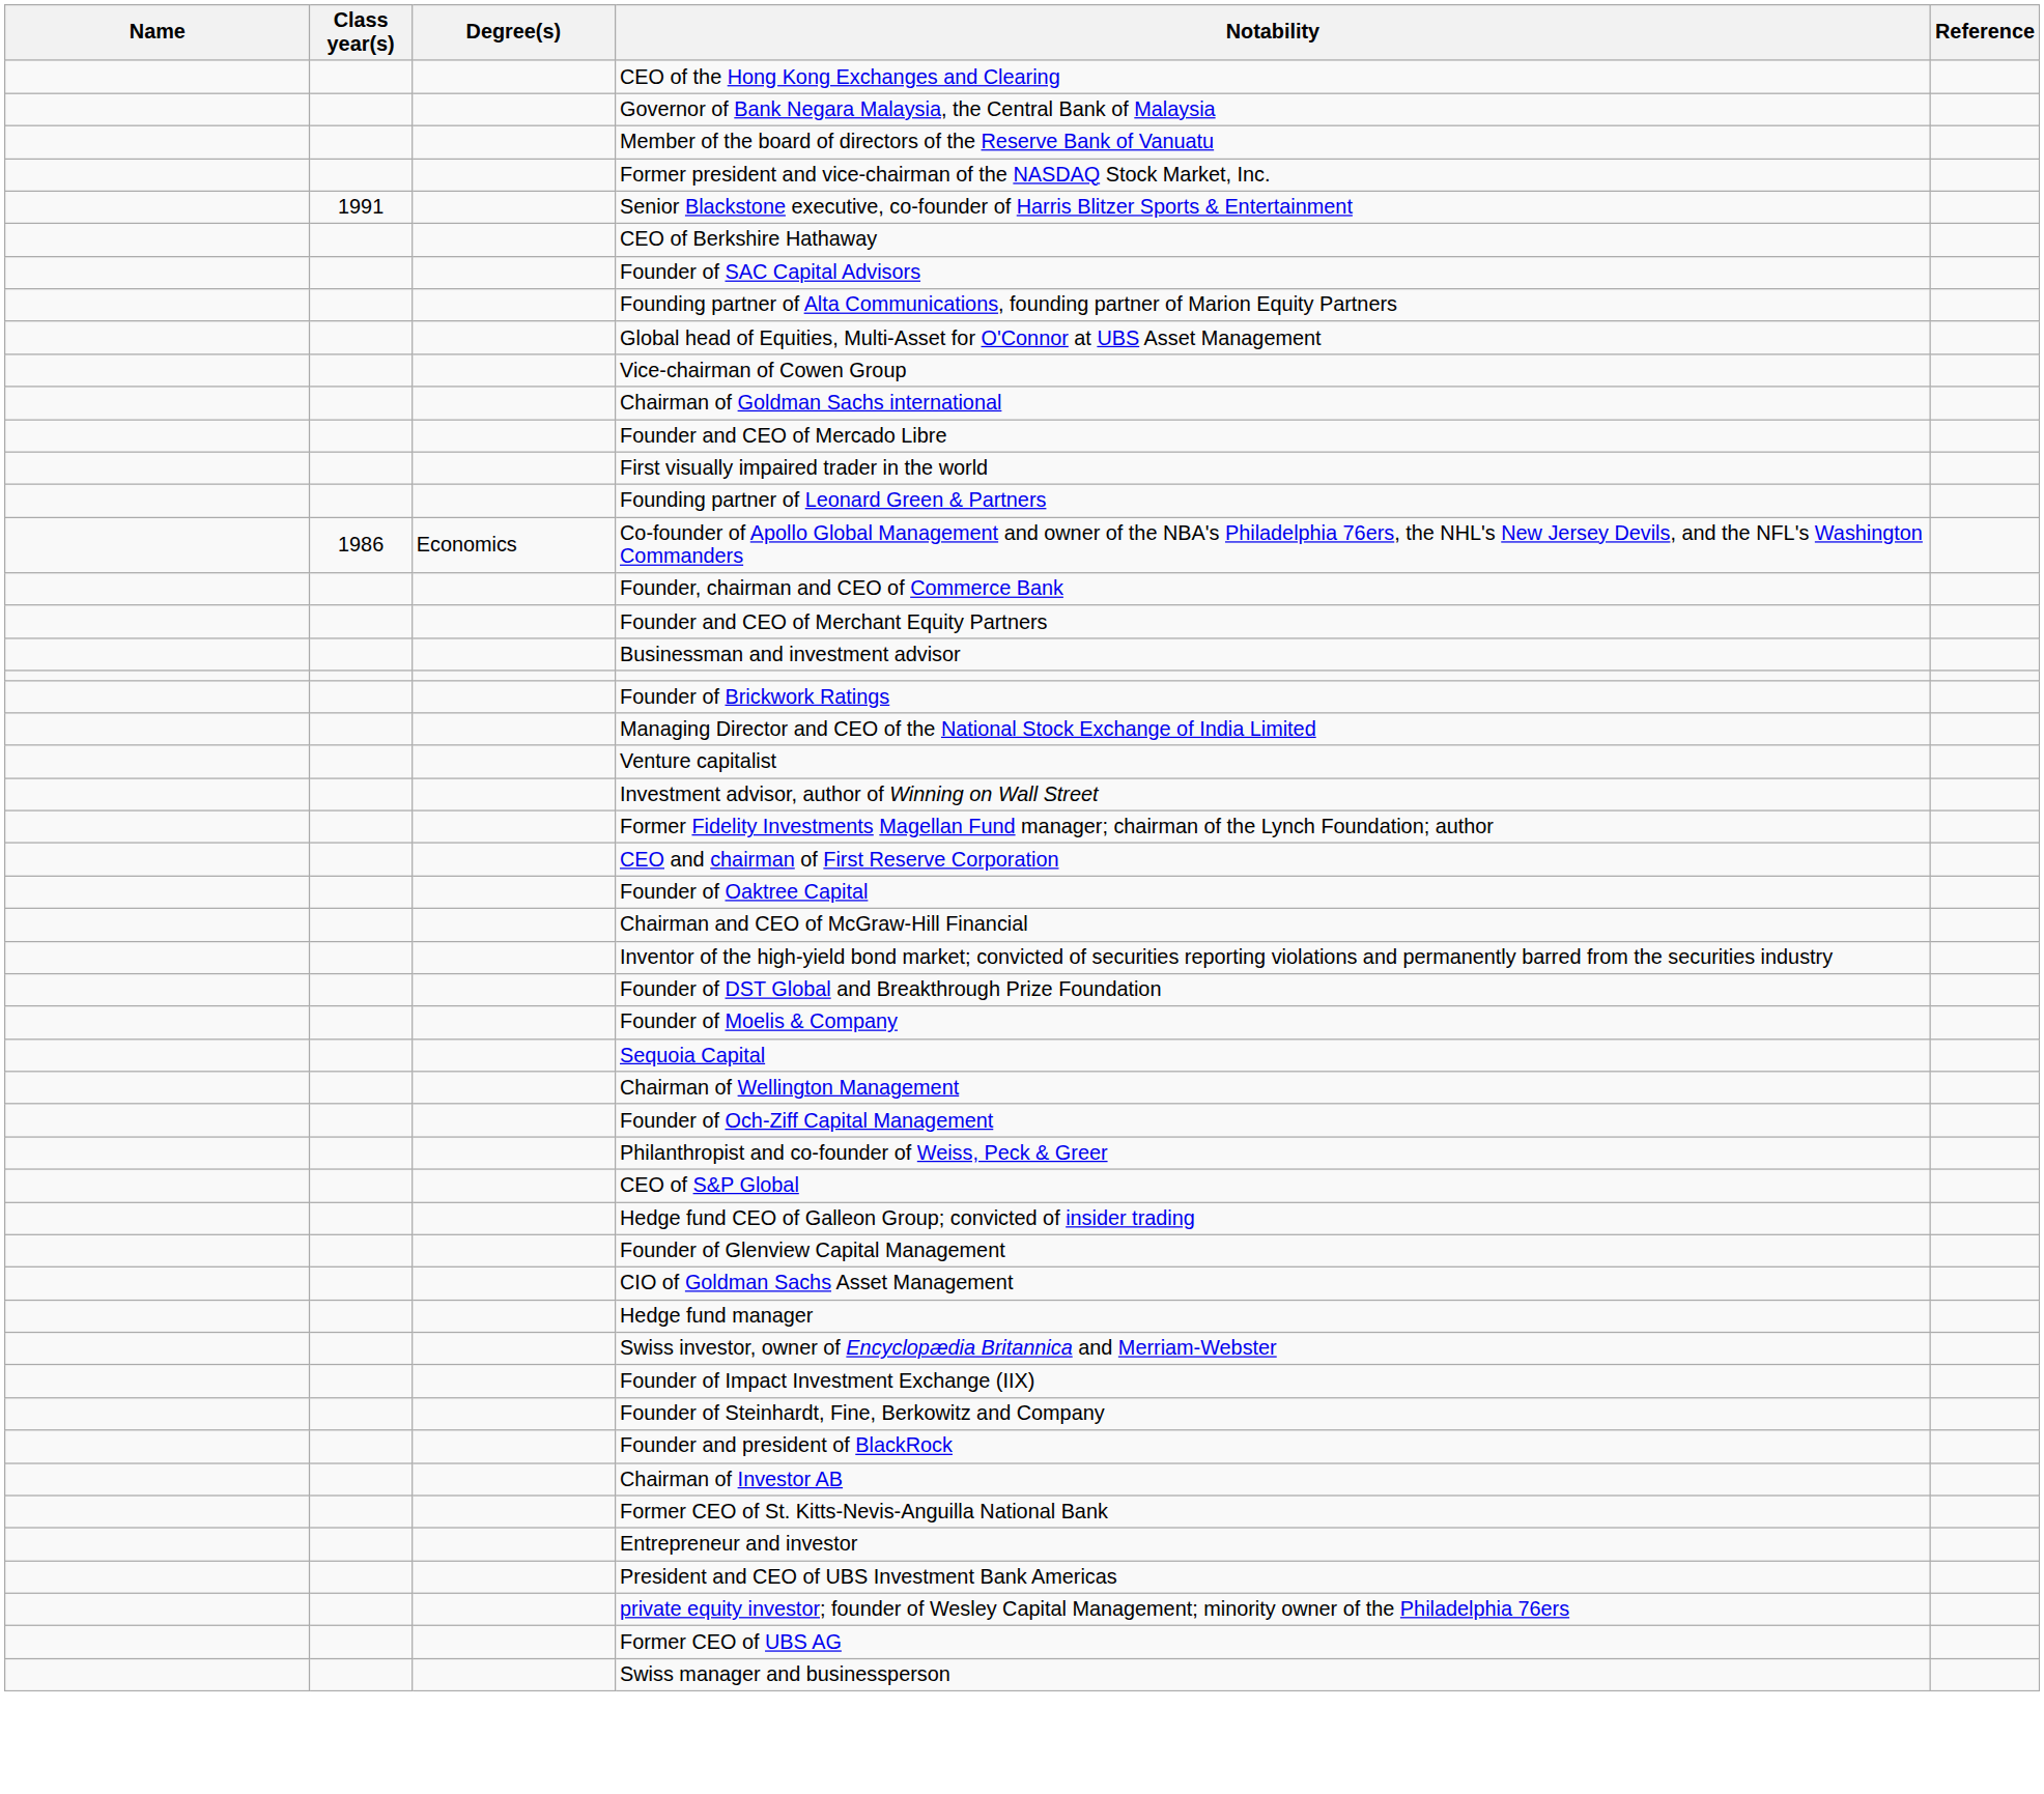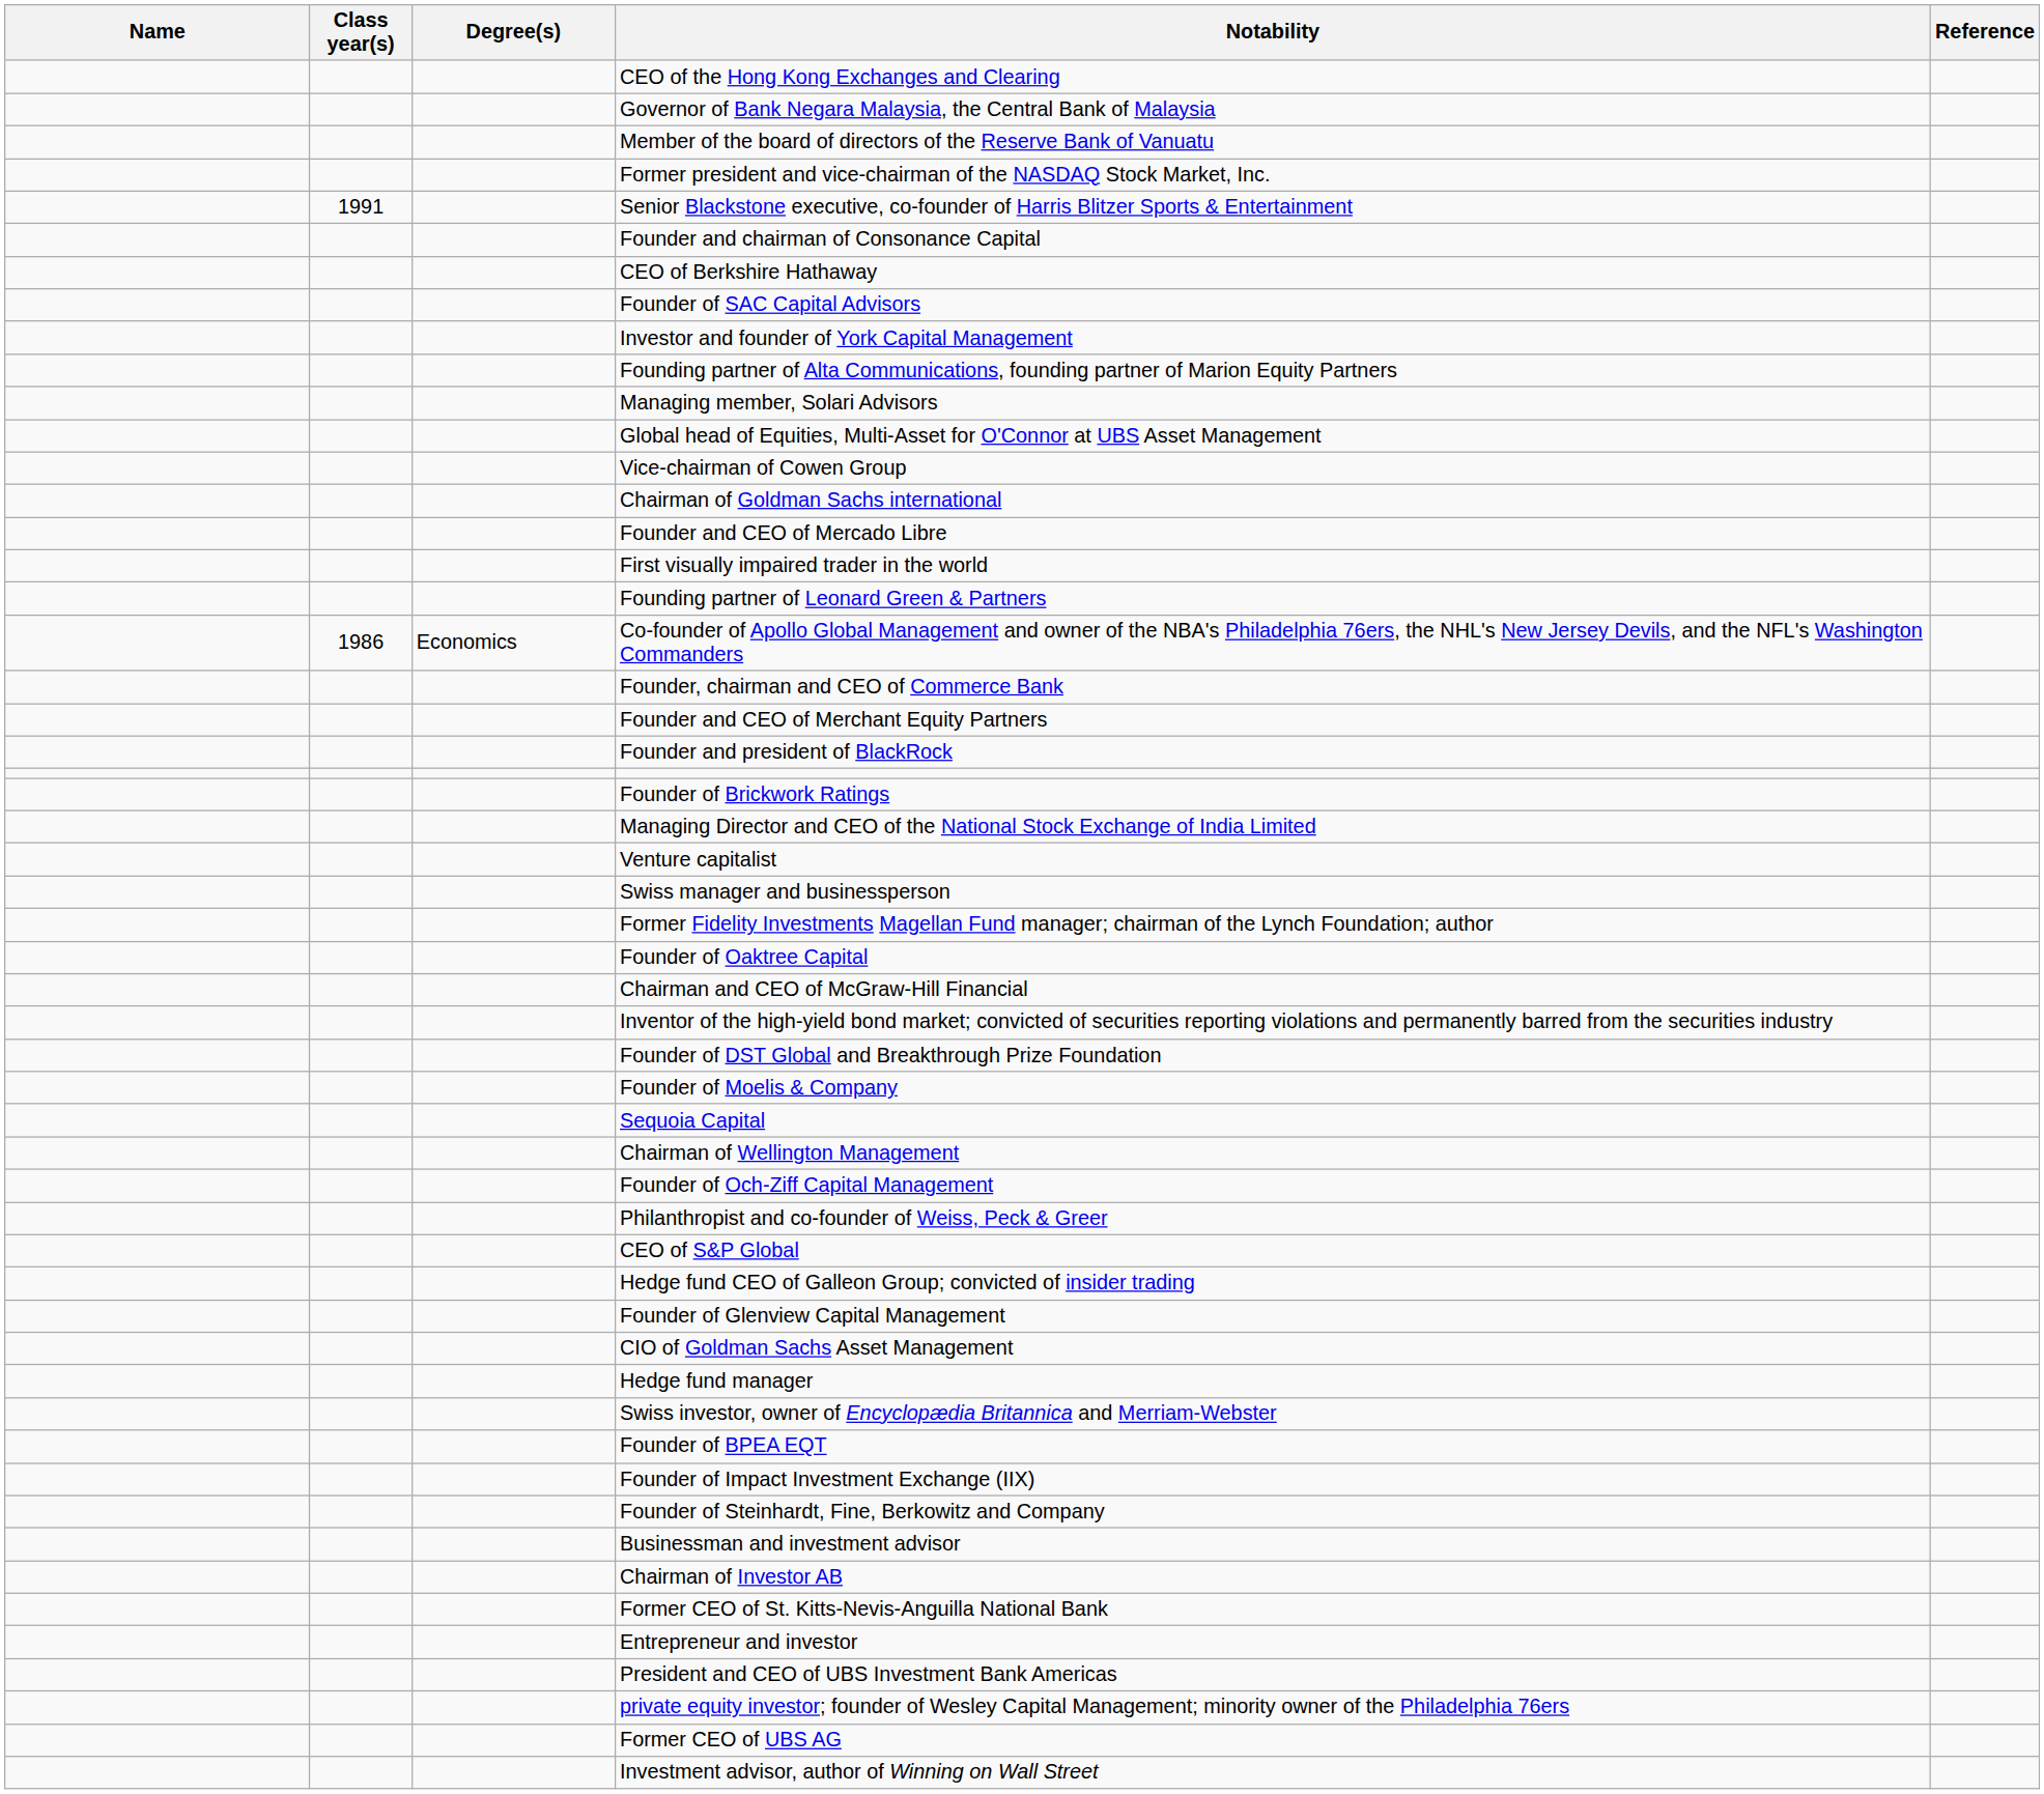 <table class="wikitable sortable" style="width:100%">
 <tr>
 <th style="width:15%;">Name</th>
 <th style="width:5%;">Class year(s)</th>
 <th style="width:10%;">Degree(s)</th>
 <th style="width:*;" class="unsortable">Notability</th>
 <th style="width:5%;" class="unsortable">Reference</th>
 </tr>
 <tr>
 <td></td>
 <td style="text-align:center;"></td>
 <td></td>
 <td>CEO of the <a href='#'>Hong Kong Exchanges and Clearing</a></td>
 <td style="text-align:center;"></td>
 </tr>
 <tr>
 <td></td>
 <td style="text-align:center;"></td>
 <td></td>
 <td>Governor of <a href='#'>Bank Negara Malaysia</a>, the Central Bank of <a href='#'>Malaysia</a></td>
 <td style="text-align:center;"></td>
 </tr>
 <tr>
 <td></td>
 <td style="text-align:center;"></td>
 <td></td>
 <td>Member of the board of directors of the <a href='#'>Reserve Bank of Vanuatu</a></td>
 <td style="text-align:center;"></td>
 </tr>
 <tr>
 <td></td>
 <td style="text-align:center;"></td>
 <td></td>
 <td>Former president and vice-chairman of the <a href='#'>NASDAQ</a> Stock Market, Inc.</td>
 <td style="text-align:center;"></td>
 </tr>
 <tr>
 <td></td>
 <td style="text-align:center;">1991</td>
 <td></td>
 <td>Senior <a href='#'>Blackstone</a> executive, co-founder of <a href='#'>Harris Blitzer Sports & Entertainment</a></td>
 <td style="text-align:center;"></td>
 </tr>
 <tr>
 <td></td>
 <td style="text-align:center;"></td>
 <td></td>
+<td>Founder and chairman of Consonance Capital</td>
+<td style="text-align:center;"></td>
+</tr>
+<tr>
+<td></td>
+<td style="text-align:center;"></td>
+<td></td>
 <td>CEO of Berkshire Hathaway</td>
 <td style="text-align:center;"></td>
 </tr>
 <tr>
 <td></td>
 <td style="text-align:center;"></td>
 <td></td>
 <td>Founder of <a href='#'>SAC Capital Advisors</a></td>
 <td style="text-align:center;"></td>
 </tr>
 <tr>
 <td></td>
 <td style="text-align:center;"></td>
 <td></td>
+<td>Investor and founder of <a href='#'>York Capital Management</a></td>
+<td style="text-align:center;"></td>
+</tr>
+<tr>
+<td></td>
+<td style="text-align:center;"></td>
+<td></td>
 <td>Founding partner of <a href='#'>Alta Communications</a>, founding partner of Marion Equity Partners</td>
+<td style="text-align:center;"></td>
+</tr>
+<tr>
+<td></td>
+<td style="text-align:center;"></td>
+<td></td>
+<td>Managing member, Solari Advisors</td>
 <td style="text-align:center;"></td>
 </tr>
 <tr>
 <td></td>
 <td style="text-align:center;"></td>
 <td></td>
 <td>Global head of Equities, Multi-Asset for <a href='#'>O'Connor</a> at <a href='#'>UBS</a> Asset Management</td>
 <td style="text-align:center;"></td>
 </tr>
 <tr>
 <td></td>
 <td style="text-align:center;"></td>
 <td></td>
 <td>Vice-chairman of Cowen Group</td>
 <td style="text-align:center;"></td>
 </tr>
 <tr>
 <td></td>
 <td style="text-align:center;"></td>
 <td></td>
 <td>Chairman of <a href='#'>Goldman Sachs international</a></td>
 <td style="text-align:center;"></td>
 </tr>
 <tr>
 <td></td>
 <td style="text-align:center;"></td>
 <td></td>
 <td>Founder and CEO of Mercado Libre</td>
 <td style="text-align:center;"></td>
 </tr>
 <tr>
 <td></td>
 <td style="text-align:center;"></td>
 <td></td>
 <td>First visually impaired trader in the world</td>
 <td style="text-align:center;"></td>
 </tr>
 <tr>
 <td></td>
 <td style="text-align:center;"></td>
 <td></td>
 <td>Founding partner of <a href='#'>Leonard Green & Partners</a></td>
 <td style="text-align:center;"></td>
 </tr>
 <tr>
 <td></td>
 <td style="text-align:center;">1986</td>
 <td>Economics</td>
 <td>Co-founder of <a href='#'>Apollo Global Management</a> and owner of the NBA's <a href='#'>Philadelphia 76ers</a>, the NHL's <a href='#'>New Jersey Devils</a>, and the NFL's <a href='#'>Washington Commanders</a></td>
 <td style="text-align:center;"></td>
 </tr>
 <tr>
 <td></td>
 <td style="text-align:center;"></td>
 <td></td>
 <td>Founder, chairman and CEO of <a href='#'>Commerce Bank</a></td>
 <td style="text-align:center;"></td>
 </tr>
 <tr>
 <td></td>
 <td style="text-align:center;"></td>
 <td></td>
 <td>Founder and CEO of Merchant Equity Partners</td>
 <td style="text-align:center;"></td>
 </tr>
 <tr>
 <td></td>
 <td style="text-align:center;"></td>
 <td></td>
-<td>Businessman and investment advisor</td>
+<td>Founder and president of <a href='#'>BlackRock</a></td>
 <td style="text-align:center;"></td>
 </tr>
 <tr>
 <td></td>
 <td style="text-align:center;"></td>
 <td></td>
 <td></td>
 <td style="text-align:center;"></td>
 </tr>
 <tr>
 <td></td>
 <td style="text-align:center;"></td>
 <td></td>
 <td>Founder of <a href='#'>Brickwork Ratings</a></td>
 <td style="text-align:center;"></td>
 </tr>
 <tr>
 <td></td>
 <td style="text-align:center;"></td>
 <td></td>
 <td>Managing Director and CEO of the <a href='#'>National Stock Exchange of India Limited</a></td>
 <td style="text-align:center;"></td>
 </tr>
 <tr>
 <td></td>
 <td style="text-align:center;"></td>
 <td></td>
 <td>Venture capitalist</td>
 <td style="text-align:center;"></td>
 </tr>
 <tr>
 <td></td>
 <td style="text-align:center;"></td>
 <td></td>
-<td>Investment advisor, author of <em>Winning on Wall Street</em></td>
+<td>Swiss manager and businessperson</td>
 <td style="text-align:center;"></td>
 </tr>
 <tr>
 <td></td>
 <td style="text-align:center;"></td>
 <td></td>
 <td>Former <a href='#'>Fidelity Investments</a> <a href='#'>Magellan Fund</a> manager; chairman of the Lynch Foundation; author</td>
-<td style="text-align:center;"></td>
-</tr>
-<tr>
-<td></td>
-<td style="text-align:center;"></td>
-<td></td>
-<td><a href='#'>CEO</a> and <a href='#'>chairman</a> of <a href='#'>First Reserve Corporation</a></td>
 <td style="text-align:center;"></td>
 </tr>
 <tr>
 <td></td>
 <td style="text-align:center;"></td>
 <td></td>
 <td>Founder of <a href='#'>Oaktree Capital</a></td>
 <td style="text-align:center;"></td>
 </tr>
 <tr>
 <td></td>
 <td style="text-align:center;"></td>
 <td></td>
 <td>Chairman and CEO of McGraw-Hill Financial</td>
 <td style="text-align:center;"></td>
 </tr>
 <tr>
 <td></td>
 <td style="text-align:center;"></td>
 <td></td>
 <td>Inventor of the high-yield bond market; convicted of securities reporting violations and permanently barred from the securities industry</td>
 <td style="text-align:center;"></td>
 </tr>
 <tr>
 <td></td>
 <td style="text-align:center;"></td>
 <td></td>
 <td>Founder of <a href='#'>DST Global</a> and Breakthrough Prize Foundation</td>
 <td style="text-align:center;"></td>
 </tr>
 <tr>
 <td></td>
 <td style="text-align:center;"></td>
 <td></td>
 <td>Founder of <a href='#'>Moelis & Company</a></td>
 <td style="text-align:center;"></td>
 </tr>
 <tr>
 <td></td>
 <td style="text-align:center;"></td>
 <td></td>
 <td><a href='#'>Sequoia Capital</a></td>
 <td style="text-align:center;"></td>
 </tr>
 <tr>
 <td></td>
 <td style="text-align:center;"></td>
 <td></td>
 <td>Chairman of <a href='#'>Wellington Management</a></td>
 <td style="text-align:center;"></td>
 </tr>
 <tr>
 <td></td>
 <td style="text-align:center;"></td>
 <td></td>
 <td>Founder of <a href='#'>Och-Ziff Capital Management</a></td>
 <td style="text-align:center;"></td>
 </tr>
 <tr>
 <td></td>
 <td style="text-align:center;"></td>
 <td></td>
 <td>Philanthropist and co-founder of <a href='#'>Weiss, Peck & Greer</a></td>
 <td style="text-align:center;"></td>
 </tr>
 <tr>
 <td></td>
 <td style="text-align:center;"></td>
 <td></td>
 <td>CEO of <a href='#'>S&P Global</a></td>
 <td style="text-align:center;"></td>
 </tr>
 <tr>
 <td></td>
 <td style="text-align:center;"></td>
 <td></td>
 <td>Hedge fund CEO of Galleon Group; convicted of <a href='#'>insider trading</a></td>
 <td style="text-align:center;"></td>
 </tr>
 <tr>
 <td></td>
 <td style="text-align:center;"></td>
 <td></td>
 <td>Founder of Glenview Capital Management</td>
 <td style="text-align:center;"></td>
 </tr>
 <tr>
 <td></td>
 <td style="text-align:center;"></td>
 <td></td>
 <td>CIO of <a href='#'>Goldman Sachs</a> Asset Management</td>
 <td style="text-align:center;"></td>
 </tr>
 <tr>
 <td></td>
 <td style="text-align:center;"></td>
 <td></td>
 <td>Hedge fund manager</td>
 <td style="text-align:center;"></td>
 </tr>
 <tr>
 <td></td>
 <td style="text-align:center;"></td>
 <td></td>
 <td>Swiss investor, owner of <em><a href='#'>Encyclopædia Britannica</a></em> and <a href='#'>Merriam-Webster</a></td>
 <td style="text-align:center;"></td>
 </tr>
 <tr>
 <td></td>
 <td style="text-align:center;"></td>
 <td></td>
+<td>Founder of <a href='#'>BPEA EQT</a></td>
+<td style="text-align:center;"></td>
+</tr>
+<tr>
+<td></td>
+<td style="text-align:center;"></td>
+<td></td>
 <td>Founder of Impact Investment Exchange (IIX)</td>
 <td style="text-align:center;"></td>
 </tr>
 <tr>
 <td></td>
 <td style="text-align:center;"></td>
 <td></td>
 <td>Founder of Steinhardt, Fine, Berkowitz and Company</td>
 <td style="text-align:center;"></td>
 </tr>
 <tr>
 <td></td>
 <td style="text-align:center;"></td>
 <td></td>
-<td>Founder and president of <a href='#'>BlackRock</a></td>
+<td>Businessman and investment advisor</td>
 <td style="text-align:center;"></td>
 </tr>
 <tr>
 <td></td>
 <td style="text-align:center;"></td>
 <td></td>
 <td>Chairman of <a href='#'>Investor AB</a></td>
 <td style="text-align:center;"></td>
 </tr>
 <tr>
 <td></td>
 <td style="text-align:center;"></td>
 <td></td>
 <td>Former CEO of  St. Kitts-Nevis-Anguilla National Bank</td>
 <td style="text-align:center;"></td>
 </tr>
 <tr>
 <td></td>
 <td style="text-align:center;"></td>
 <td></td>
 <td>Entrepreneur and investor</td>
 <td style="text-align:center;"></td>
 </tr>
 <tr>
 <td></td>
 <td style="text-align:center;"></td>
 <td></td>
 <td>President and CEO of UBS Investment Bank Americas</td>
 <td style="text-align:center;"></td>
 </tr>
 <tr>
 <td></td>
 <td style="text-align:center;"></td>
 <td></td>
 <td><a href='#'>private equity investor</a>; founder of Wesley Capital Management; minority owner of the <a href='#'>Philadelphia 76ers</a></td>
 <td style="text-align:center;"></td>
 </tr>
 <tr>
 <td></td>
 <td style="text-align:center;"></td>
 <td></td>
 <td>Former CEO of <a href='#'>UBS AG</a></td>
 <td style="text-align:center;"></td>
 </tr>
 <tr>
 <td></td>
 <td style="text-align:center;"></td>
 <td></td>
-<td>Swiss manager and businessperson</td>
+<td>Investment advisor, author of <em>Winning on Wall Street</em></td>
 <td style="text-align:center;"></td>
 </tr>
 </table>
